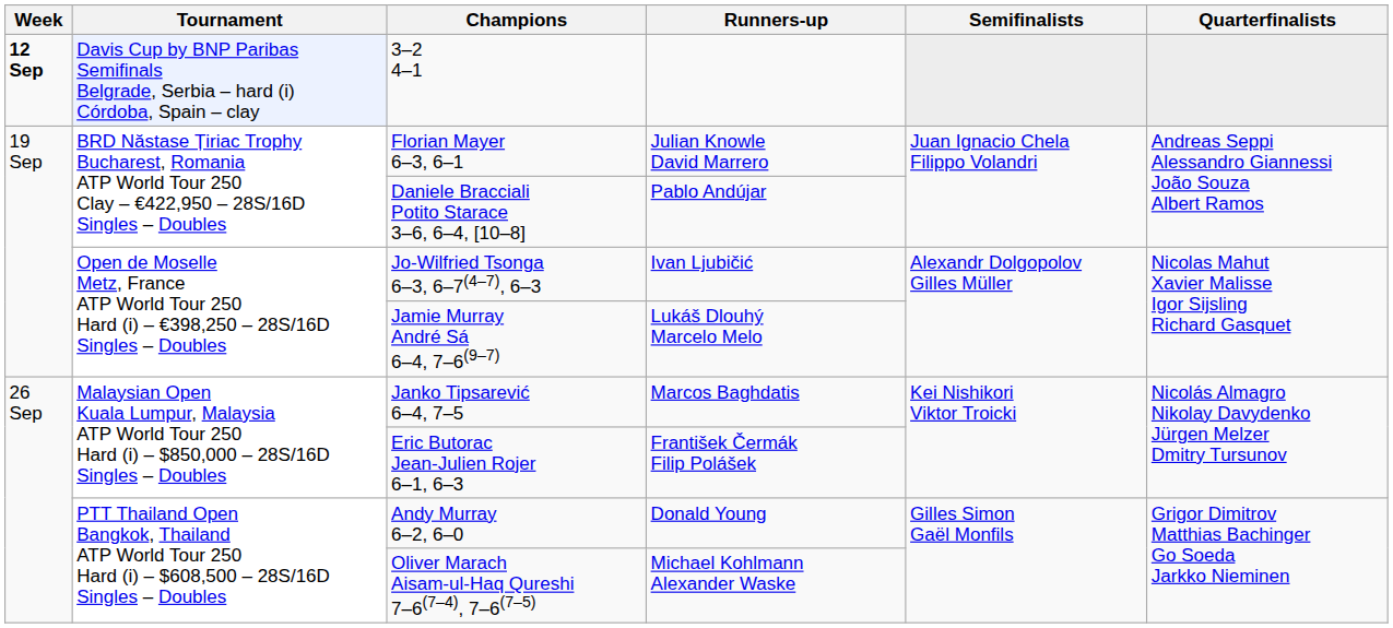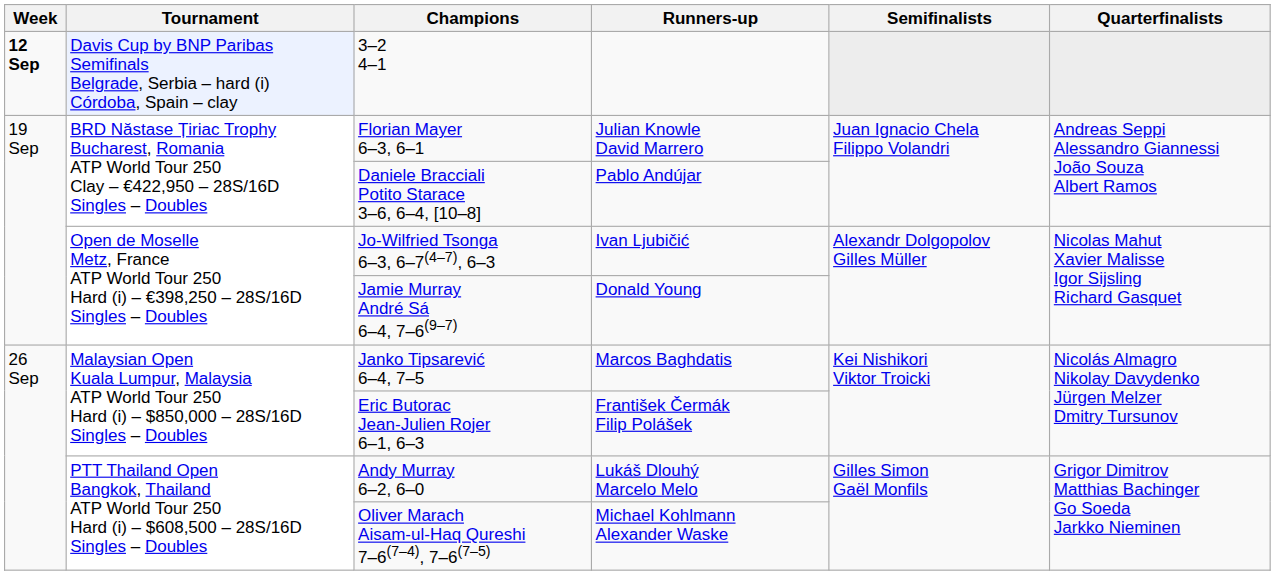 <table class=wikitable style=font-size:95%>
 <tr>
 <th style="width:48px;">Week</th>
 <th style="width:250px;">Tournament</th>
 <th style="width:205px;">Champions</th>
 <th style="width:205px;">Runners-up</th>
 <th style="width:190px;">Semifinalists</th>
 <th style="width:190px;">Quarterfinalists</th>
 </tr>
 <tr valign=top>
 <td><strong>12 Sep</strong></td>
 <td style="background:#ECF2FF;"><a href='#'>Davis Cup by BNP Paribas Semifinals</a><br> <a href='#'>Belgrade</a>, Serbia – hard (i)<br> <a href='#'>Córdoba</a>, Spain – clay</td>
 <td> 3–2 <br>  4–1</td>
 <td><br></td>
 <td style="background:#ededed;"></td>
 <td style="background:#ededed;"></td>
 </tr>
 <tr valign=top>
 <td rowspan=4>19 Sep</td>
 <td style="background:#fff;" rowspan="2"><a href='#'>BRD Năstase Țiriac Trophy</a><br> <a href='#'>Bucharest</a>, <a href='#'>Romania</a><br>ATP World Tour 250<br>Clay – €422,950 – 28S/16D<br><a href='#'>Singles</a> – <a href='#'>Doubles</a></td>
 <td> <a href='#'>Florian Mayer</a><br>6–3, 6–1<br></td>
 <td> <a href='#'>Julian Knowle</a> <br>  <a href='#'>David Marrero</a></td>
 <td rowspan=2> <a href='#'>Juan Ignacio Chela</a> <br>  <a href='#'>Filippo Volandri</a></td>
 <td rowspan=2> <a href='#'>Andreas Seppi</a> <br>  <a href='#'>Alessandro Giannessi</a> <br>  <a href='#'>João Souza</a> <br>  <a href='#'>Albert Ramos</a></td>
 </tr>
 <tr valign=top>
 <td> <a href='#'>Daniele Bracciali</a> <br>  <a href='#'>Potito Starace</a><br>3–6, 6–4, [10–8]</td>
 <td> <a href='#'>Pablo Andújar</a></td>
 </tr>
 <tr valign=top>
 <td style="background:#fff;" rowspan="2"><a href='#'>Open de Moselle</a><br> <a href='#'>Metz</a>, France<br>ATP World Tour 250<br>Hard (i) – €398,250 – 28S/16D<br><a href='#'>Singles</a> – <a href='#'>Doubles</a></td>
 <td> <a href='#'>Jo-Wilfried Tsonga</a> <br>6–3, 6–7<sup>(4–7)</sup>, 6–3<br></td>
 <td> <a href='#'>Ivan Ljubičić</a></td>
 <td rowspan=2> <a href='#'>Alexandr Dolgopolov</a> <br>  <a href='#'>Gilles Müller</a></td>
 <td rowspan=2> <a href='#'>Nicolas Mahut</a> <br>  <a href='#'>Xavier Malisse</a> <br>  <a href='#'>Igor Sijsling</a> <br>  <a href='#'>Richard Gasquet</a></td>
 </tr>
 <tr valign=top>
 <td> <a href='#'>Jamie Murray</a> <br>  <a href='#'>André Sá</a><br>6–4, 7–6<sup>(9–7)</sup></td>
-<td> <a href='#'>Lukáš Dlouhý</a> <br>  <a href='#'>Marcelo Melo</a></td>
+<td> <a href='#'>Donald Young</a></td>
 </tr>
 <tr valign=top>
 <td rowspan=4>26 Sep</td>
 <td style="background:#fff;" rowspan="2"><a href='#'>Malaysian Open</a><br> <a href='#'>Kuala Lumpur</a>, <a href='#'>Malaysia</a><br>ATP World Tour 250<br>Hard (i) – $850,000 – 28S/16D<br><a href='#'>Singles</a> – <a href='#'>Doubles</a></td>
 <td> <a href='#'>Janko Tipsarević</a><br>6–4, 7–5</td>
 <td> <a href='#'>Marcos Baghdatis</a></td>
 <td rowspan=2> <a href='#'>Kei Nishikori</a><br> <a href='#'>Viktor Troicki</a></td>
 <td rowspan=2> <a href='#'>Nicolás Almagro</a><br> <a href='#'>Nikolay Davydenko</a><br> <a href='#'>Jürgen Melzer</a><br> <a href='#'>Dmitry Tursunov</a></td>
 </tr>
 <tr valign=top>
 <td> <a href='#'>Eric Butorac</a><br> <a href='#'>Jean-Julien Rojer</a><br>6–1, 6–3</td>
 <td> <a href='#'>František Čermák</a><br> <a href='#'>Filip Polášek</a></td>
 </tr>
 <tr valign=top>
 <td style="background:#fff;" rowspan="2"><a href='#'>PTT Thailand Open</a><br> <a href='#'>Bangkok</a>, <a href='#'>Thailand</a><br>ATP World Tour 250<br>Hard (i) – $608,500 – 28S/16D<br><a href='#'>Singles</a> – <a href='#'>Doubles</a></td>
 <td> <a href='#'>Andy Murray</a><br>6–2, 6–0</td>
-<td> <a href='#'>Donald Young</a></td>
+<td> <a href='#'>Lukáš Dlouhý</a> <br>  <a href='#'>Marcelo Melo</a></td>
 <td rowspan=2> <a href='#'>Gilles Simon</a> <br> <a href='#'>Gaël Monfils</a></td>
 <td rowspan=2> <a href='#'>Grigor Dimitrov</a><br> <a href='#'>Matthias Bachinger</a> <br> <a href='#'>Go Soeda</a><br> <a href='#'>Jarkko Nieminen</a></td>
 </tr>
 <tr valign=top>
 <td> <a href='#'>Oliver Marach</a> <br>  <a href='#'>Aisam-ul-Haq Qureshi</a><br> 7–6<sup>(7–4)</sup>, 7–6<sup>(7–5)</sup></td>
 <td> <a href='#'>Michael Kohlmann</a> <br> <a href='#'>Alexander Waske</a></td>
 </tr>
 </table>
